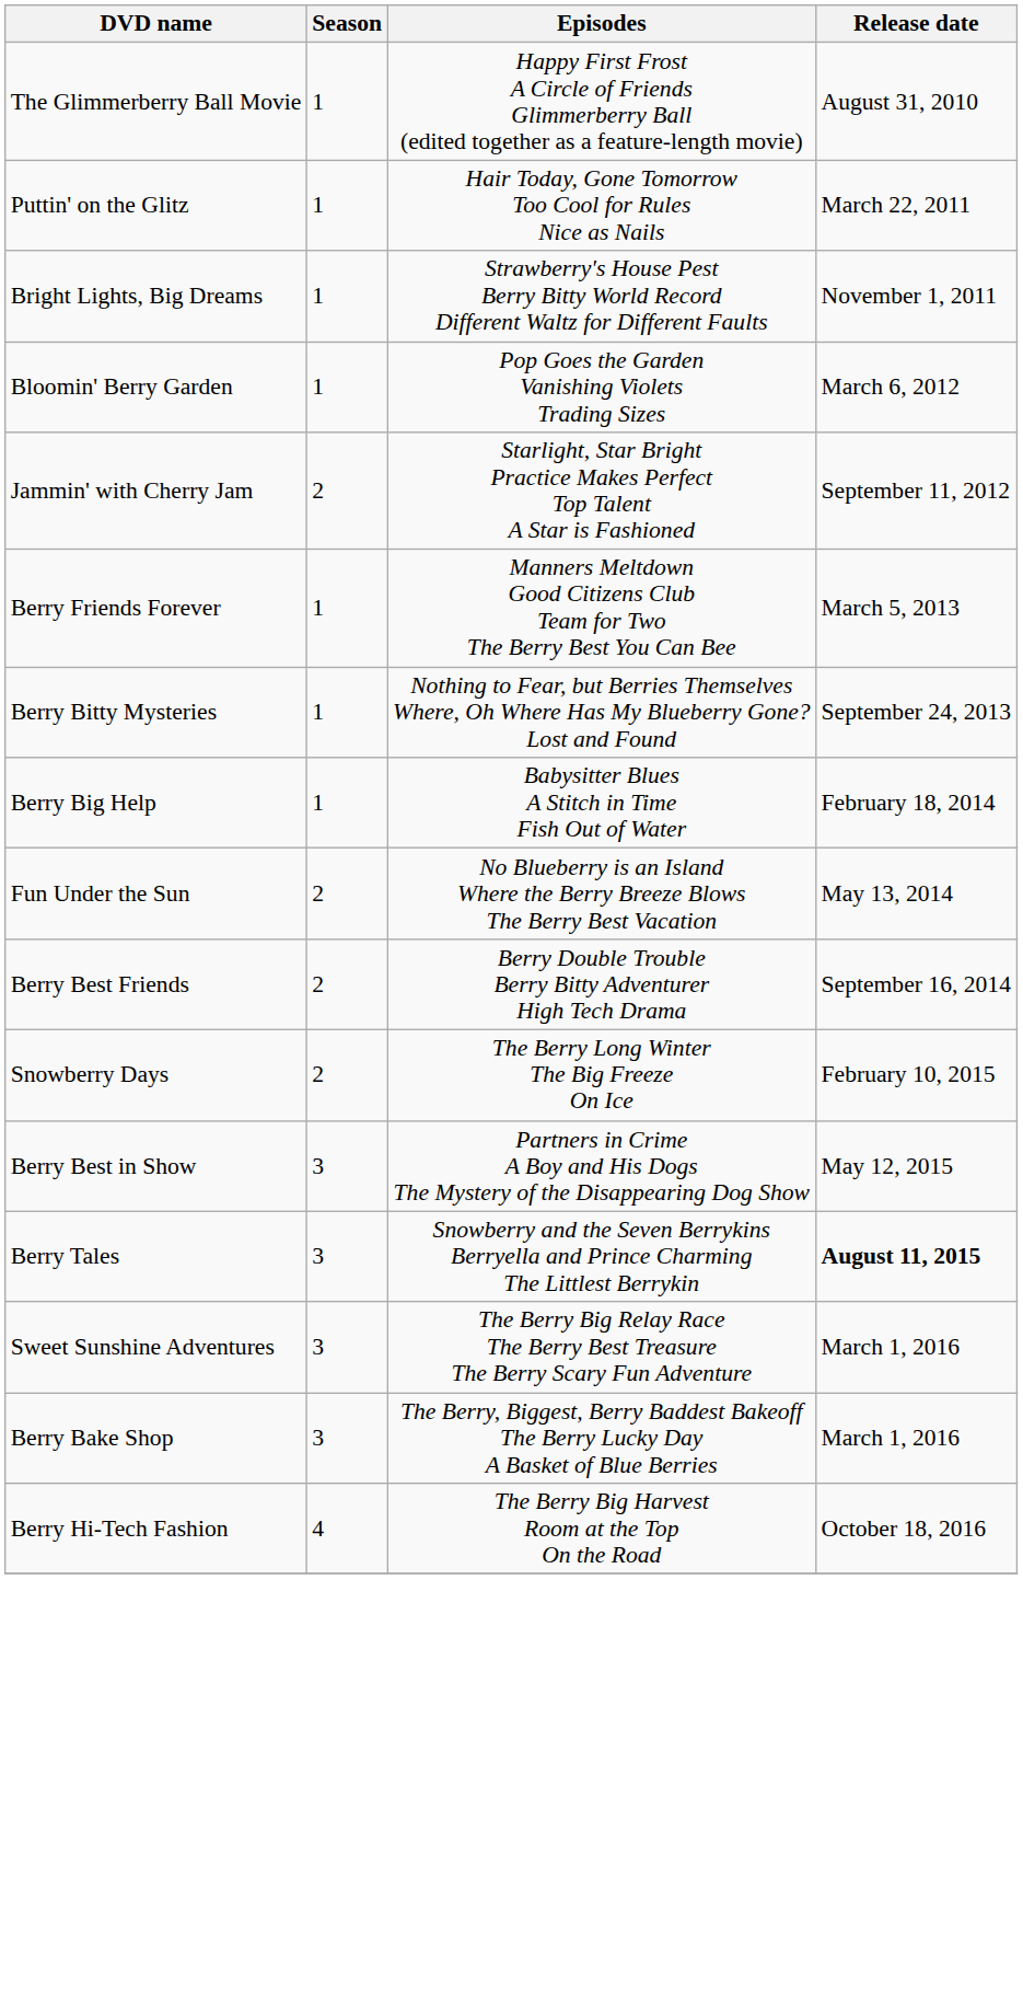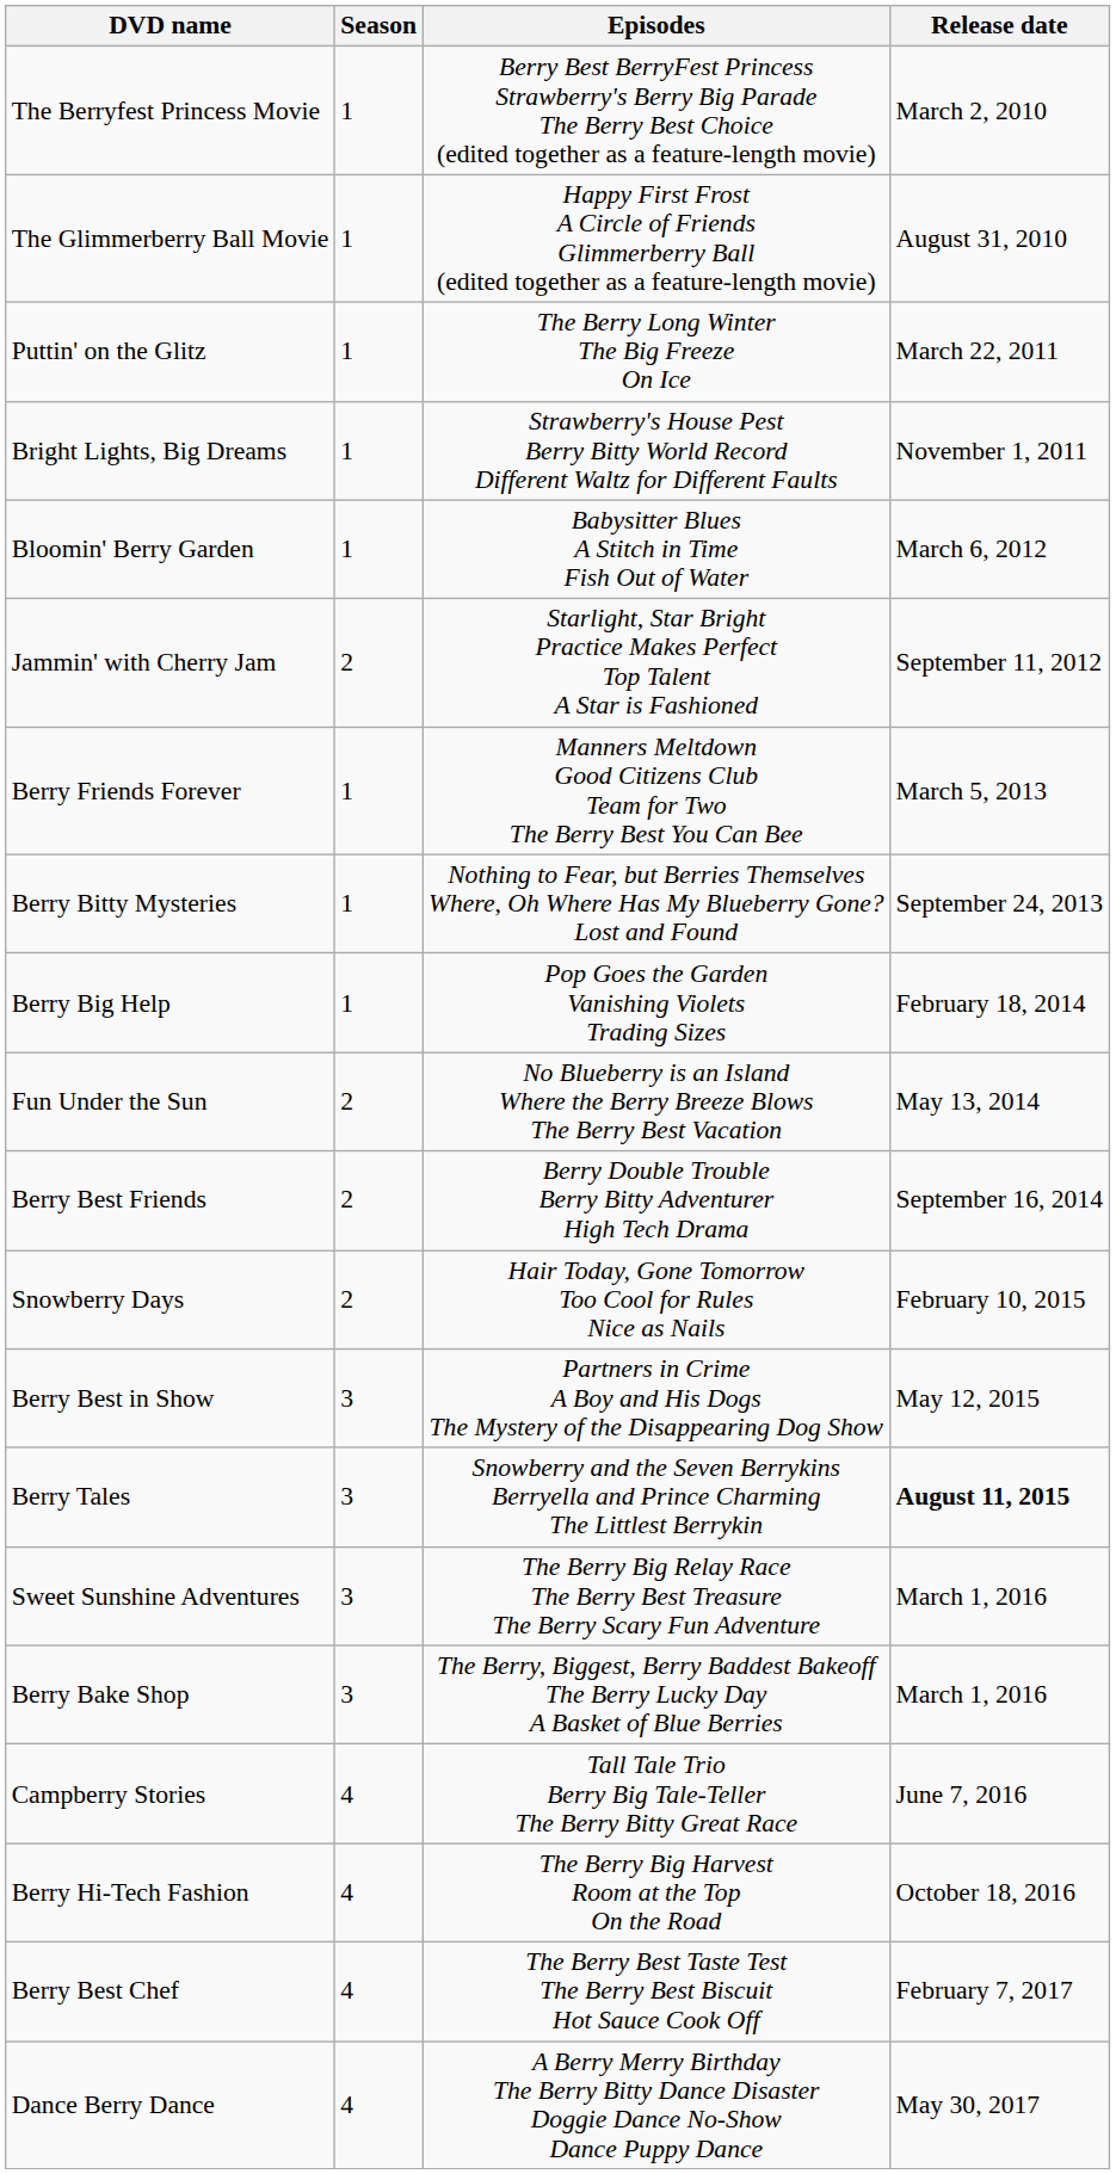 <table class="wikitable">
 <tr>
 <th>DVD name</th>
 <th>Season</th>
 <th>Episodes</th>
 <th>Release date</th>
+</tr>
+<tr>
+<td>The Berryfest Princess Movie</td>
+<td>1</td>
+<td style="text-align:center;"><em>Berry Best BerryFest Princess</em><br><em>Strawberry's Berry Big Parade</em><br><em>The Berry Best Choice</em><br>(edited together as a feature-length movie)</td>
+<td>March 2, 2010</td>
 </tr>
 <tr>
 <td>The Glimmerberry Ball Movie</td>
 <td>1</td>
 <td style="text-align:center;"><em>Happy First Frost</em><br><em>A Circle of Friends</em><br><em>Glimmerberry Ball</em><br>(edited together as a feature-length movie)</td>
 <td>August 31, 2010</td>
 </tr>
 <tr>
 <td>Puttin' on the Glitz</td>
 <td>1</td>
-<td style="text-align:center;"><em>Hair Today, Gone Tomorrow</em><br><em>Too Cool for Rules</em><br><em>Nice as Nails</em></td>
+<td style="text-align:center;"><em>The Berry Long Winter</em><br><em>The Big Freeze</em><br><em>On Ice</em></td>
 <td>March 22, 2011</td>
 </tr>
 <tr>
 <td>Bright Lights, Big Dreams</td>
 <td>1</td>
 <td style="text-align:center;"><em>Strawberry's House Pest</em><br><em>Berry Bitty World Record</em><br><em>Different Waltz for Different Faults</em></td>
 <td>November 1, 2011</td>
 </tr>
 <tr>
 <td>Bloomin' Berry Garden</td>
 <td>1</td>
-<td style="text-align:center;"><em>Pop Goes the Garden</em><br><em>Vanishing Violets</em><br><em>Trading Sizes</em></td>
+<td style="text-align:center;"><em>Babysitter Blues</em><br><em>A Stitch in Time</em><br><em>Fish Out of Water</em></td>
 <td>March 6, 2012</td>
 </tr>
 <tr>
 <td>Jammin' with Cherry Jam</td>
 <td>2</td>
 <td style="text-align:center;"><em>Starlight, Star Bright</em><br><em>Practice Makes Perfect</em><br><em>Top Talent</em><br><em>A Star is Fashioned</em></td>
 <td>September 11, 2012</td>
 </tr>
 <tr>
 <td>Berry Friends Forever</td>
 <td>1</td>
 <td style="text-align:center;"><em>Manners Meltdown</em><br><em>Good Citizens Club</em><br><em>Team for Two</em><br><em>The Berry Best You Can Bee</em></td>
 <td>March 5, 2013</td>
 </tr>
 <tr>
 <td>Berry Bitty Mysteries</td>
 <td>1</td>
 <td style="text-align:center;"><em>Nothing to Fear, but Berries Themselves</em><br><em>Where, Oh Where Has My Blueberry Gone?</em><br><em>Lost and Found</em></td>
 <td>September 24, 2013</td>
 </tr>
 <tr>
 <td>Berry Big Help</td>
 <td>1</td>
-<td style="text-align:center;"><em>Babysitter Blues</em><br><em>A Stitch in Time</em><br><em>Fish Out of Water</em></td>
+<td style="text-align:center;"><em>Pop Goes the Garden</em><br><em>Vanishing Violets</em><br><em>Trading Sizes</em></td>
 <td>February 18, 2014</td>
 </tr>
 <tr>
 <td>Fun Under the Sun</td>
 <td>2</td>
 <td style="text-align:center;"><em>No Blueberry is an Island</em><br><em>Where the Berry Breeze Blows</em><br><em>The Berry Best Vacation</em></td>
 <td>May 13, 2014</td>
 </tr>
 <tr>
 <td>Berry Best Friends</td>
 <td>2</td>
 <td style="text-align:center;"><em>Berry Double Trouble</em><br><em>Berry Bitty Adventurer</em><br><em>High Tech Drama</em></td>
 <td>September 16, 2014</td>
 </tr>
 <tr>
 <td>Snowberry Days</td>
 <td>2</td>
-<td style="text-align:center;"><em>The Berry Long Winter</em><br><em>The Big Freeze</em><br><em>On Ice</em></td>
+<td style="text-align:center;"><em>Hair Today, Gone Tomorrow</em><br><em>Too Cool for Rules</em><br><em>Nice as Nails</em></td>
 <td>February 10, 2015</td>
 </tr>
 <tr>
 <td>Berry Best in Show</td>
 <td>3</td>
 <td style="text-align:center;"><em>Partners in Crime</em><br><em>A Boy and His Dogs</em><br><em>The Mystery of the Disappearing Dog Show</em></td>
 <td>May 12, 2015</td>
 </tr>
 <tr>
 <td>Berry Tales</td>
 <td>3</td>
 <td style="text-align:center;"><em>Snowberry and the Seven Berrykins</em><br><em>Berryella and Prince Charming</em><br><em>The Littlest Berrykin</em></td>
 <td><strong>August 11, 2015</strong></td>
 </tr>
 <tr>
 <td>Sweet Sunshine Adventures</td>
 <td>3</td>
 <td style="text-align:center;"><em>The Berry Big Relay Race</em><br><em>The Berry Best Treasure</em><br><em>The Berry Scary Fun Adventure</em></td>
 <td>March 1, 2016</td>
 </tr>
 <tr>
 <td>Berry Bake Shop</td>
 <td>3</td>
 <td style="text-align:center;"><em>The Berry, Biggest, Berry Baddest Bakeoff</em><br><em>The Berry Lucky Day</em><br><em>A Basket of Blue Berries</em></td>
 <td>March 1, 2016</td>
 </tr>
 <tr>
+<td>Campberry Stories</td>
+<td>4</td>
+<td style="text-align:center;"><em>Tall Tale Trio</em><br><em>Berry Big Tale-Teller</em><br><em>The Berry Bitty Great Race</em></td>
+<td>June 7, 2016</td>
+</tr>
+<tr>
 <td>Berry Hi-Tech Fashion</td>
 <td>4</td>
 <td style="text-align:center;"><em>The Berry Big Harvest</em><br><em>Room at the Top</em><br><em>On the Road</em></td>
 <td>October 18, 2016</td>
 </tr>
 <tr>
+<td>Berry Best Chef</td>
+<td>4</td>
+<td style="text-align:center;"><em>The Berry Best Taste Test</em><br><em>The Berry Best Biscuit</em><br><em>Hot Sauce Cook Off</em></td>
+<td>February 7, 2017</td>
+</tr>
+<tr>
+<td>Dance Berry Dance</td>
+<td>4</td>
+<td style="text-align:center;"><em>A Berry Merry Birthday</em><br><em>The Berry Bitty Dance Disaster</em><br><em>Doggie Dance No-Show</em><br><em>Dance Puppy Dance</em></td>
+<td>May 30, 2017</td>
+</tr>
+<tr>
 </tr>
 </table>
